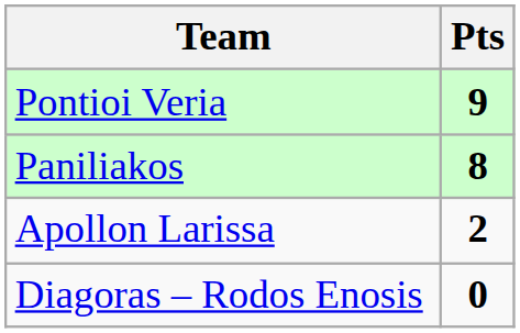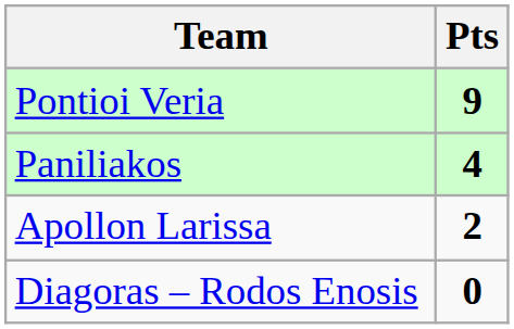 <table class="wikitable" style="text-align: center;">
 <tr>
 <th width=165>Team</th>
 <th width=20>Pts</th>
 </tr>
 <tr bgcolor="#ccffcc">
 <td align=left><a href='#'>Pontioi Veria</a></td>
 <td><strong>9</strong></td>
 </tr>
 <tr bgcolor="#ccffcc">
 <td align=left><a href='#'>Paniliakos</a></td>
-<td><strong>8</strong></td>
+<td><strong>4</strong></td>
 </tr>
 <tr>
 <td align=left><a href='#'>Apollon Larissa</a></td>
 <td><strong>2</strong></td>
 </tr>
 <tr>
 <td align=left><a href='#'>Diagoras – Rodos Enosis</a></td>
 <td><strong>0</strong></td>
 </tr>
 </table>
